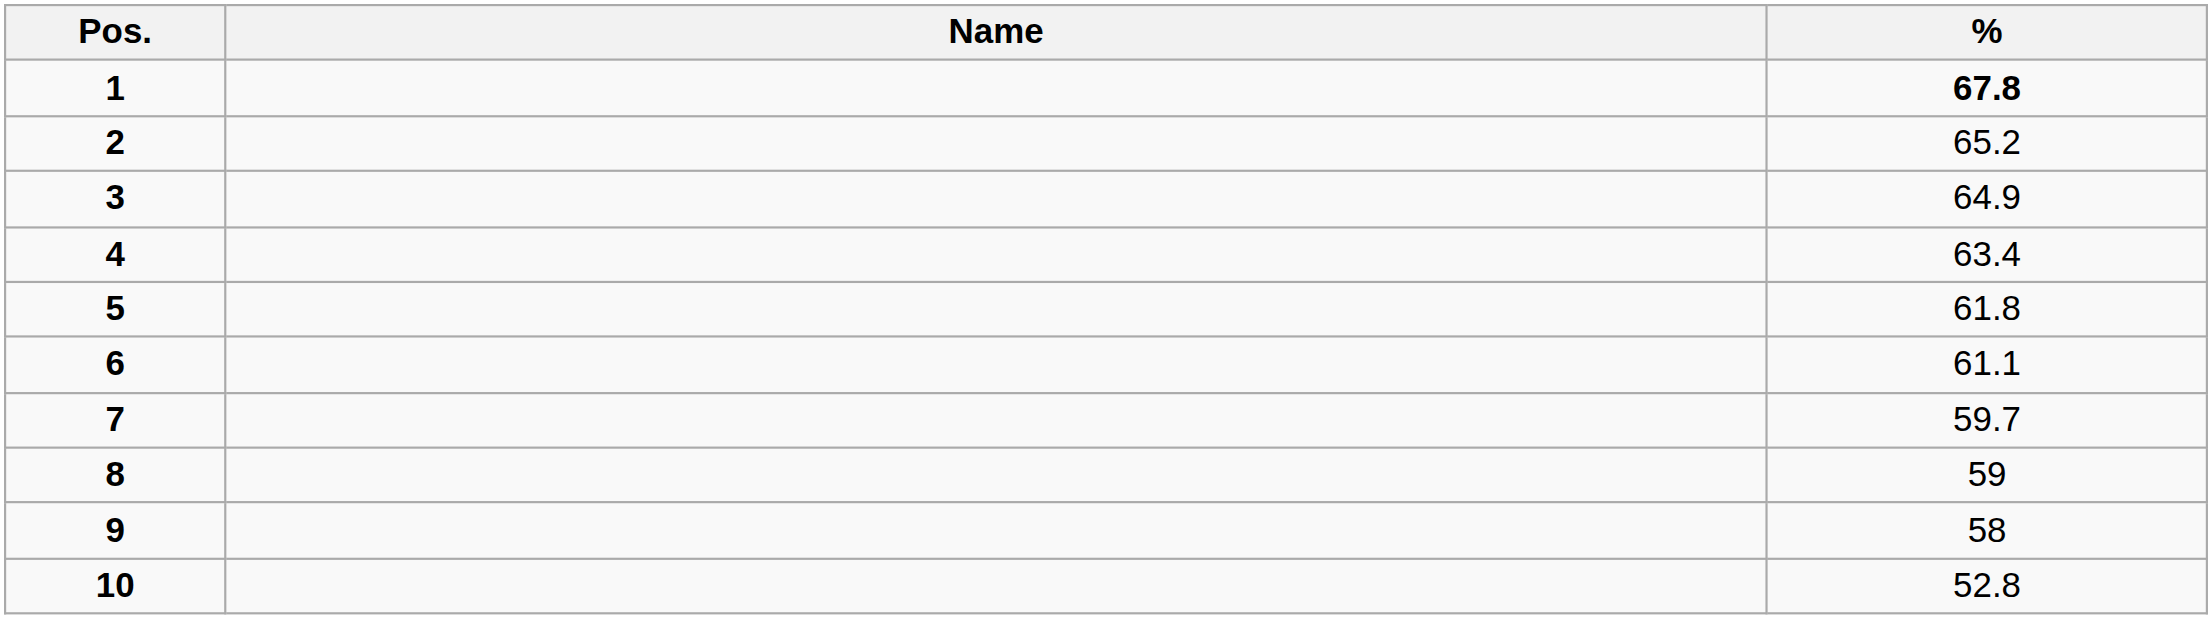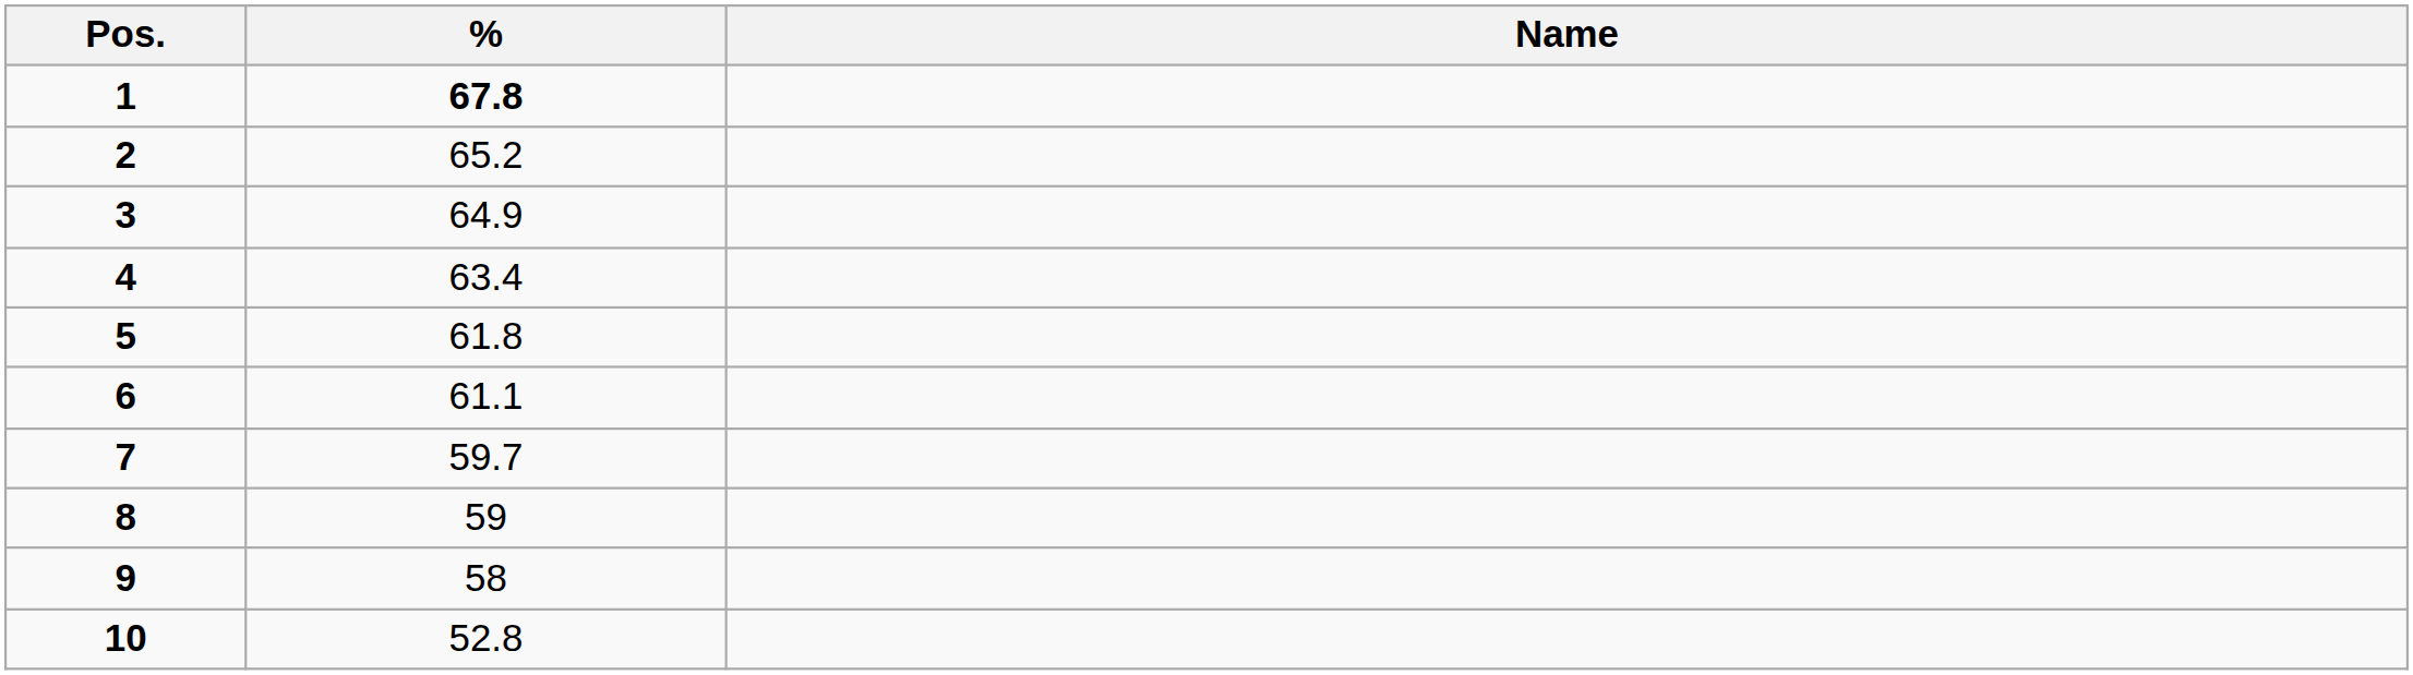 <table class="wikitable" style="width:80%;">
 <tr>
 <th style="width:10%;">Pos.</th>
+<th style="width:20%;">%</th>
 <th style="width:70%;">Name</th>
-<th style="width:20%;">%</th>
 </tr>
 <tr>
 <td align=center><strong>1</strong></td>
+<td align=center><strong>67.8</strong></td>
 <td><strong></strong></td>
-<td align=center><strong>67.8</strong></td>
 </tr>
 <tr>
 <td align=center><strong>2</strong></td>
+<td align=center>65.2</td>
 <td></td>
-<td align=center>65.2</td>
 </tr>
 <tr>
 <td align=center><strong>3</strong></td>
+<td align=center>64.9</td>
 <td></td>
-<td align=center>64.9</td>
 </tr>
 <tr>
 <td align=center><strong>4</strong></td>
+<td align=center>63.4</td>
 <td></td>
-<td align=center>63.4</td>
 </tr>
 <tr>
 <td align=center><strong>5</strong></td>
+<td align=center>61.8</td>
 <td></td>
-<td align=center>61.8</td>
 </tr>
 <tr>
 <td align=center><strong>6</strong></td>
+<td align=center>61.1</td>
 <td></td>
-<td align=center>61.1</td>
 </tr>
 <tr>
 <td align=center><strong>7</strong></td>
+<td align=center>59.7</td>
 <td></td>
-<td align=center>59.7</td>
 </tr>
 <tr>
 <td align=center><strong>8</strong></td>
+<td align=center>59</td>
 <td></td>
-<td align=center>59</td>
 </tr>
 <tr>
 <td align=center><strong>9</strong></td>
+<td align=center>58</td>
 <td></td>
-<td align=center>58</td>
 </tr>
 <tr>
 <td align=center><strong>10</strong></td>
+<td align=center>52.8</td>
 <td></td>
-<td align=center>52.8</td>
 </tr>
 </table>
